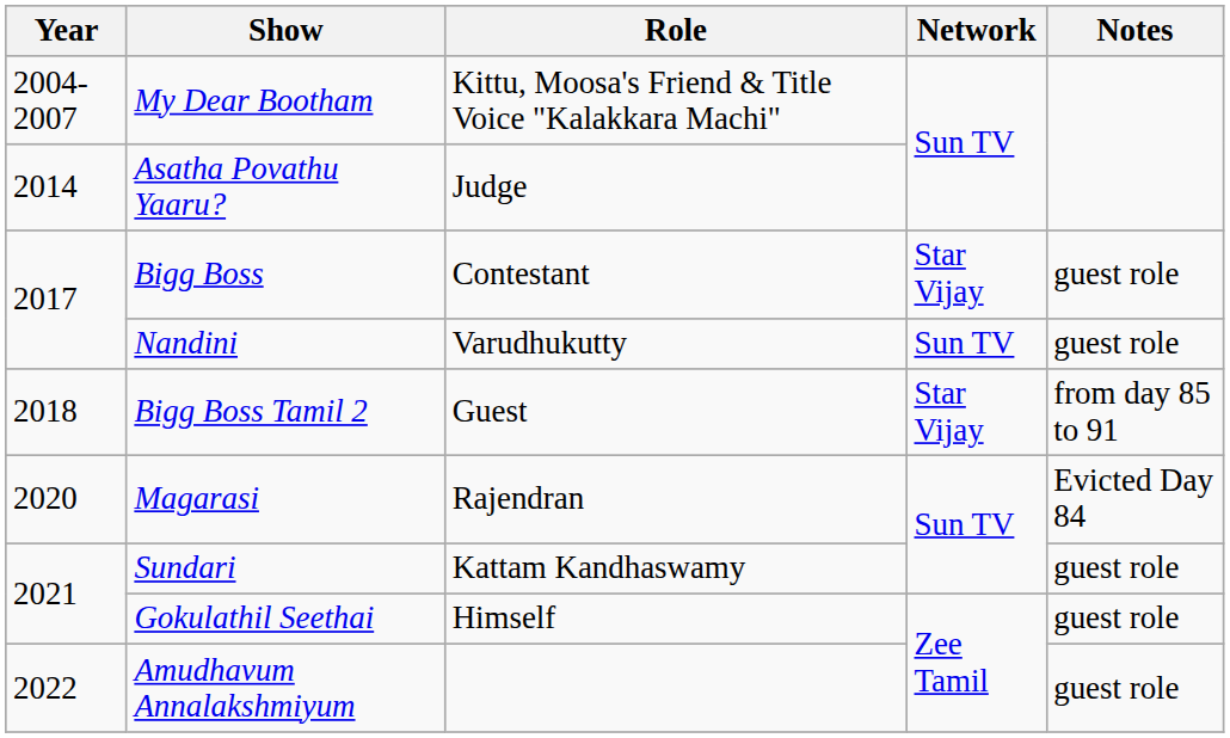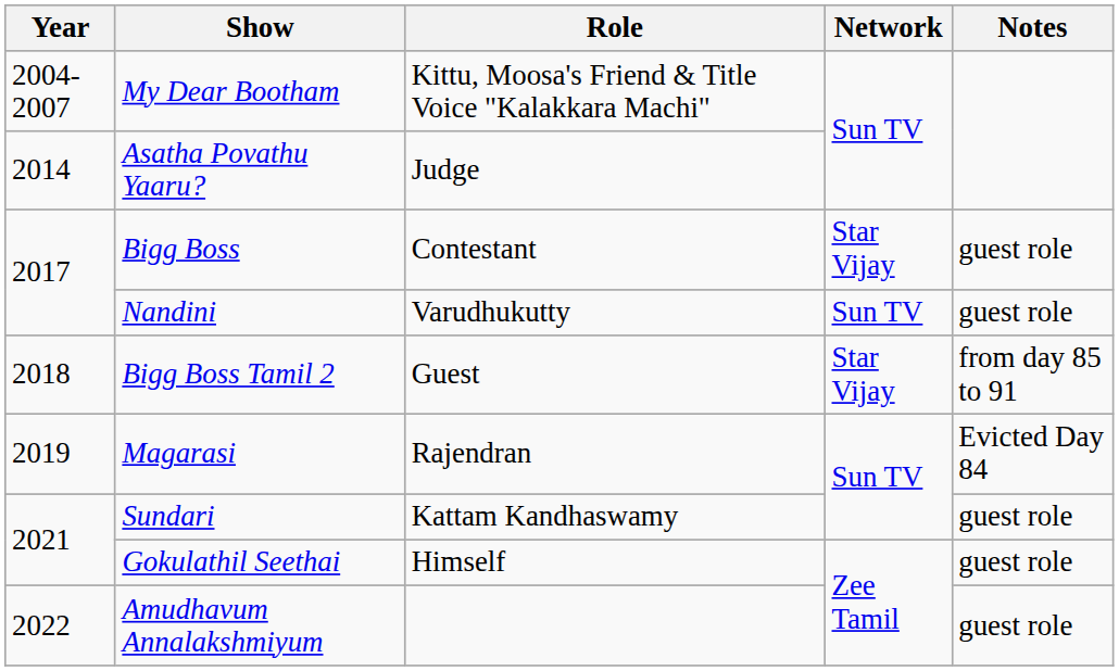 <table Class="wikitable">
 <tr>
 <th>Year</th>
 <th>Show</th>
 <th>Role</th>
 <th>Network</th>
 <th>Notes</th>
 </tr>
 <tr>
 <td>2004-2007</td>
 <td><em><a href='#'>My Dear Bootham</a></em></td>
 <td>Kittu, Moosa's Friend & Title Voice "Kalakkara Machi"</td>
 <td rowspan="2"><a href='#'>Sun TV</a></td>
 </tr>
 <tr>
 <td>2014</td>
 <td><em><a href='#'>Asatha Povathu Yaaru?</a></em></td>
 <td>Judge</td>
 </tr>
 <tr>
 <td rowspan="2">2017</td>
 <td><em><a href='#'>Bigg Boss</a></em></td>
 <td>Contestant</td>
 <td><a href='#'>Star Vijay</a></td>
 <td>guest role</td>
 </tr>
 <tr>
 <td><em><a href='#'>Nandini</a></em></td>
 <td>Varudhukutty</td>
 <td><a href='#'>Sun TV</a></td>
 <td>guest role</td>
 </tr>
 <tr>
 <td>2018</td>
 <td><em><a href='#'>Bigg Boss Tamil 2</a></em></td>
 <td>Guest</td>
 <td><a href='#'>Star Vijay</a></td>
 <td>from day 85 to 91</td>
 </tr>
 <tr>
-<td>2020</td>
+<td>2019</td>
 <td><em><a href='#'>Magarasi</a></em></td>
 <td>Rajendran</td>
 <td rowspan="2"><a href='#'>Sun TV</a></td>
 <td>Evicted Day 84</td>
 </tr>
 <tr>
 <td rowspan="2">2021</td>
 <td><em><a href='#'>Sundari</a></em></td>
 <td>Kattam Kandhaswamy</td>
 <td>guest role</td>
 </tr>
 <tr>
 <td><a href='#'><em>Gokulathil Seethai</em></a></td>
 <td>Himself</td>
 <td rowspan="2"><a href='#'>Zee Tamil</a></td>
 <td>guest role</td>
 </tr>
 <tr>
 <td>2022</td>
 <td><em><a href='#'>Amudhavum Annalakshmiyum</a></em></td>
 <td></td>
 <td>guest role</td>
 </tr>
 </table>
